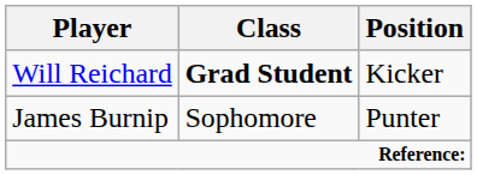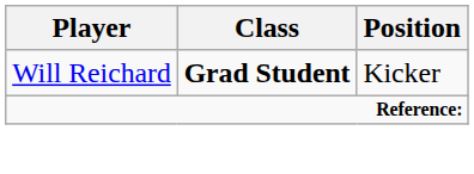 <table class="wikitable">
 <tr>
 <th>Player</th>
 <th>Class</th>
 <th>Position</th>
 </tr>
 <tr>
 <td><a href='#'>Will Reichard</a></td>
 <td><strong>Grad Student</strong></td>
 <td>Kicker</td>
 </tr>
 <tr>
-<td>James Burnip</td>
-<td>Sophomore</td>
-<td>Punter</td>
-</tr>
-<tr>
 <td colspan="3"  style="font-size:8pt; text-align:right;"><strong>Reference:</strong></td>
 </tr>
 </table>
